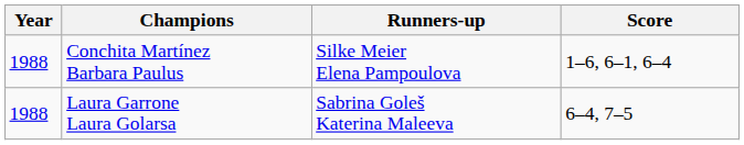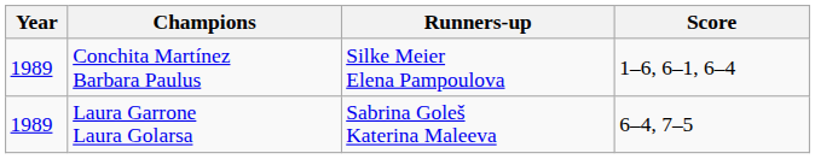 <table class="sortable wikitable">
 <tr>
 <th style="width:40px">Year</th>
 <th style="width:200px">Champions</th>
 <th style="width:200px">Runners-up</th>
 <th style="width:140px" class="unsortable">Score</th>
 </tr>
 <tr>
-<td><a href='#'>1988</a></td>
+<td><a href='#'>1989</a></td>
 <td> <a href='#'>Conchita Martínez</a> <br>  <a href='#'>Barbara Paulus</a></td>
 <td> <a href='#'>Silke Meier</a> <br>  <a href='#'>Elena Pampoulova</a></td>
 <td>1–6, 6–1, 6–4</td>
 </tr>
 <tr>
-<td><a href='#'>1988</a></td>
+<td><a href='#'>1989</a></td>
 <td> <a href='#'>Laura Garrone</a> <br>  <a href='#'>Laura Golarsa</a></td>
 <td> <a href='#'>Sabrina Goleš</a> <br>  <a href='#'>Katerina Maleeva</a></td>
 <td>6–4, 7–5</td>
 </tr>
 </table>
